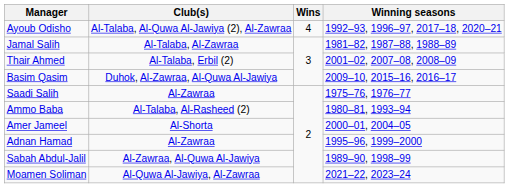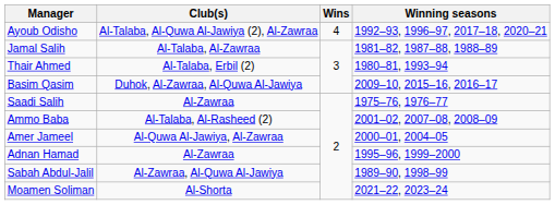 <table class="wikitable">
 <tr>
 <th>Manager</th>
 <th>Club(s)</th>
 <th>Wins</th>
 <th>Winning seasons</th>
 </tr>
 <tr>
 <td> <a href='#'>Ayoub Odisho</a></td>
 <td style="text-align:center"><a href='#'>Al-Talaba</a>, <a href='#'>Al-Quwa Al-Jawiya</a> (2), <a href='#'>Al-Zawraa</a></td>
 <td style="text-align:center;">4</td>
 <td><a href='#'>1992–93</a>, <a href='#'>1996–97</a>, <a href='#'>2017–18</a>, <a href='#'>2020–21</a></td>
 </tr>
 <tr>
 <td> <a href='#'>Jamal Salih</a></td>
 <td style="text-align:center"><a href='#'>Al-Talaba</a>, <a href='#'>Al-Zawraa</a></td>
 <td style="text-align:center;" rowspan=3>3</td>
 <td><a href='#'>1981–82</a>, <a href='#'>1987–88</a>, <a href='#'>1988–89</a></td>
 </tr>
 <tr>
 <td> <a href='#'>Thair Ahmed</a></td>
 <td style="text-align:center"><a href='#'>Al-Talaba</a>, <a href='#'>Erbil</a> (2)</td>
-<td><a href='#'>2001–02</a>, <a href='#'>2007–08</a>, <a href='#'>2008–09</a></td>
+<td><a href='#'>1980–81</a>, <a href='#'>1993–94</a></td>
 </tr>
 <tr>
 <td> <a href='#'>Basim Qasim</a></td>
 <td style="text-align:center"><a href='#'>Duhok</a>, <a href='#'>Al-Zawraa</a>, <a href='#'>Al-Quwa Al-Jawiya</a></td>
 <td><a href='#'>2009–10</a>, <a href='#'>2015–16</a>, <a href='#'>2016–17</a></td>
 </tr>
 <tr>
 <td> <a href='#'>Saadi Salih</a></td>
 <td style="text-align:center"><a href='#'>Al-Zawraa</a></td>
 <td style="text-align:center;" rowspan=6>2</td>
 <td><a href='#'>1975–76</a>, <a href='#'>1976–77</a></td>
 </tr>
 <tr>
 <td> <a href='#'>Ammo Baba</a></td>
 <td style="text-align:center"><a href='#'>Al-Talaba</a>, <a href='#'>Al-Rasheed</a> (2)</td>
-<td><a href='#'>1980–81</a>, <a href='#'>1993–94</a></td>
+<td><a href='#'>2001–02</a>, <a href='#'>2007–08</a>, <a href='#'>2008–09</a></td>
 </tr>
 <tr>
 <td> <a href='#'>Amer Jameel</a></td>
-<td style="text-align:center"><a href='#'>Al-Shorta</a></td>
+<td style="text-align:center"><a href='#'>Al-Quwa Al-Jawiya</a>, <a href='#'>Al-Zawraa</a></td>
 <td><a href='#'>2000–01</a>, <a href='#'>2004–05</a></td>
 </tr>
 <tr>
 <td> <a href='#'>Adnan Hamad</a></td>
 <td style="text-align:center"><a href='#'>Al-Zawraa</a></td>
 <td><a href='#'>1995–96</a>, <a href='#'>1999–2000</a></td>
 </tr>
 <tr>
 <td> <a href='#'>Sabah Abdul-Jalil</a></td>
 <td style="text-align:center"><a href='#'>Al-Zawraa</a>, <a href='#'>Al-Quwa Al-Jawiya</a></td>
 <td><a href='#'>1989–90</a>, <a href='#'>1998–99</a></td>
 </tr>
 <tr>
 <td> <a href='#'>Moamen Soliman</a></td>
-<td style="text-align:center"><a href='#'>Al-Quwa Al-Jawiya</a>, <a href='#'>Al-Zawraa</a></td>
+<td style="text-align:center"><a href='#'>Al-Shorta</a></td>
 <td><a href='#'>2021–22</a>, <a href='#'>2023–24</a></td>
 </tr>
 </table>
